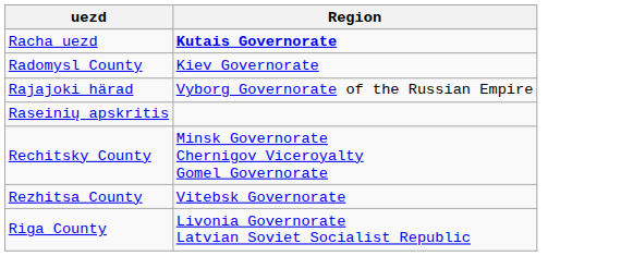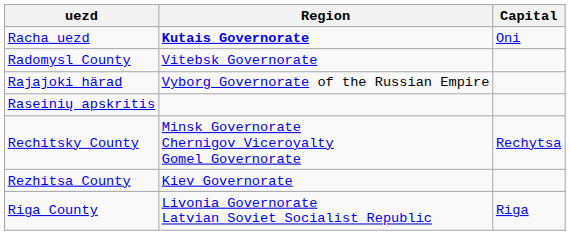 <table class="wikitable sortable">
 <tr>
 <th>uezd</th>
 <th>Region</th>
+<th>Capital</th>
 </tr>
 <tr>
 <td><a href='#'>Racha uezd</a></td>
 <td><strong><a href='#'>Kutais Governorate</a></strong></td>
+<td><a href='#'>Oni</a></td>
 </tr>
 <tr>
 <td><a href='#'>Radomysl County</a></td>
-<td><a href='#'>Kiev Governorate</a></td>
+<td><a href='#'>Vitebsk Governorate</a></td>
+<td></td>
 </tr>
 <tr>
 <td><a href='#'>Rajajoki härad</a></td>
 <td><a href='#'>Vyborg Governorate</a> of the Russian Empire</td>
+<td></td>
 </tr>
 <tr>
 <td><a href='#'>Raseinių apskritis</a></td>
+<td></td>
 <td></td>
 </tr>
 <tr>
 <td><a href='#'>Rechitsky County</a></td>
 <td><a href='#'>Minsk Governorate</a><br><a href='#'>Chernigov Viceroyalty</a><br><a href='#'>Gomel Governorate</a></td>
+<td><a href='#'>Rechytsa</a></td>
 </tr>
 <tr>
 <td><a href='#'>Rezhitsa County</a></td>
-<td><a href='#'>Vitebsk Governorate</a></td>
+<td><a href='#'>Kiev Governorate</a></td>
+<td></td>
 </tr>
 <tr>
 <td><a href='#'>Riga County</a></td>
 <td><a href='#'>Livonia Governorate</a><br><a href='#'>Latvian Soviet Socialist Republic</a></td>
+<td><a href='#'>Riga</a></td>
 </tr>
 </table>
